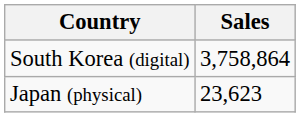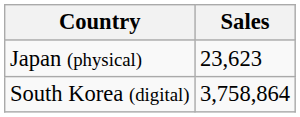 <table class="wikitable">
 <tr>
 <th>Country</th>
 <th>Sales</th>
 </tr>
 <tr>
+<td>Japan <small>(physical)</small></td>
+<td>23,623</td>
+</tr>
+<tr>
 <td>South Korea <small>(digital)</small></td>
 <td>3,758,864</td>
 </tr>
-<tr>
-<td>Japan <small>(physical)</small></td>
-<td>23,623</td>
-</tr>
 </table>
